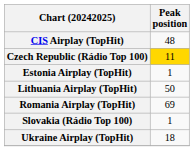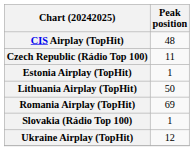 <table class="wikitable plainrowheaders sortable" style="text-align:center">
 <tr>
 <th scope="col">Chart (20242025)</th>
 <th scope="col">Peak<br>position</th>
 </tr>
 <tr>
 <th scope="row"><a href='#'>CIS</a> Airplay (TopHit)</th>
 <td>48</td>
 </tr>
 <tr>
 <th scope="row">Czech Republic (Rádio Top 100)</th>
-<td style="background: gold;">11</td>
+<td>11</td>
 </tr>
 <tr>
 <th scope="row">Estonia Airplay (TopHit)</th>
 <td>1</td>
 </tr>
 <tr>
 <th scope="row">Lithuania Airplay (TopHit)</th>
 <td>50</td>
 </tr>
 <tr>
 <th scope="row">Romania Airplay (TopHit)</th>
 <td>69</td>
 </tr>
 <tr>
 <th scope="row">Slovakia (Rádio Top 100)</th>
 <td>1</td>
 </tr>
 <tr>
 <th scope="row">Ukraine Airplay (TopHit)</th>
-<td>18</td>
+<td>12</td>
 </tr>
 <tr>
 </tr>
 </table>
